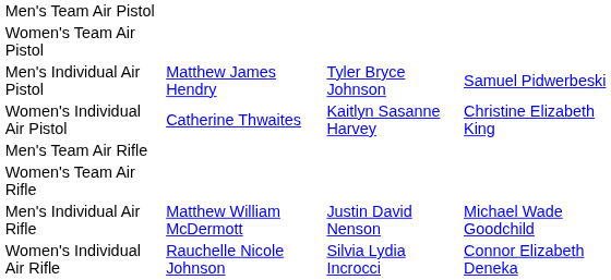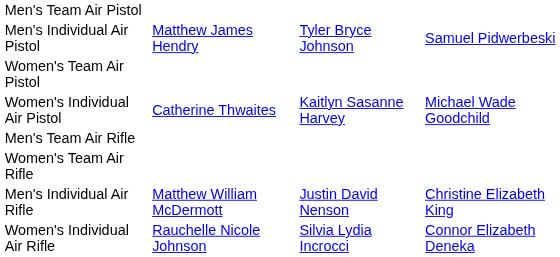 <table>
 <tr>
 <td>Men's Team Air Pistol</td>
-<td></td>
-<td></td>
-<td></td>
-</tr>
-<tr>
-<td>Women's Team Air Pistol</td>
 <td></td>
 <td></td>
 <td></td>
 </tr>
 <tr>
 <td>Men's Individual Air Pistol</td>
 <td> <a href='#'>Matthew James Hendry</a></td>
 <td> <a href='#'>Tyler Bryce Johnson</a></td>
 <td> <a href='#'>Samuel Pidwerbeski</a></td>
 </tr>
 <tr>
+<td>Women's Team Air Pistol</td>
+<td></td>
+<td></td>
+<td></td>
+</tr>
+<tr>
 <td>Women's Individual Air Pistol</td>
 <td> <a href='#'>Catherine Thwaites</a></td>
 <td> <a href='#'>Kaitlyn Sasanne Harvey</a></td>
-<td> <a href='#'>Christine Elizabeth King</a></td>
+<td> <a href='#'>Michael Wade Goodchild</a></td>
 </tr>
 <tr>
 <td>Men's Team Air Rifle</td>
 <td></td>
 <td></td>
 <td></td>
 </tr>
 <tr>
 <td>Women's Team Air Rifle</td>
 <td></td>
 <td></td>
 <td></td>
 </tr>
 <tr>
 <td>Men's Individual Air Rifle</td>
 <td> <a href='#'>Matthew William McDermott</a></td>
 <td> <a href='#'>Justin David Nenson</a></td>
-<td> <a href='#'>Michael Wade Goodchild</a></td>
+<td> <a href='#'>Christine Elizabeth King</a></td>
 </tr>
 <tr>
 <td>Women's Individual Air Rifle</td>
 <td> <a href='#'>Rauchelle Nicole Johnson</a></td>
 <td> <a href='#'>Silvia Lydia Incrocci</a></td>
 <td> <a href='#'>Connor Elizabeth Deneka</a></td>
 </tr>
 </table>
